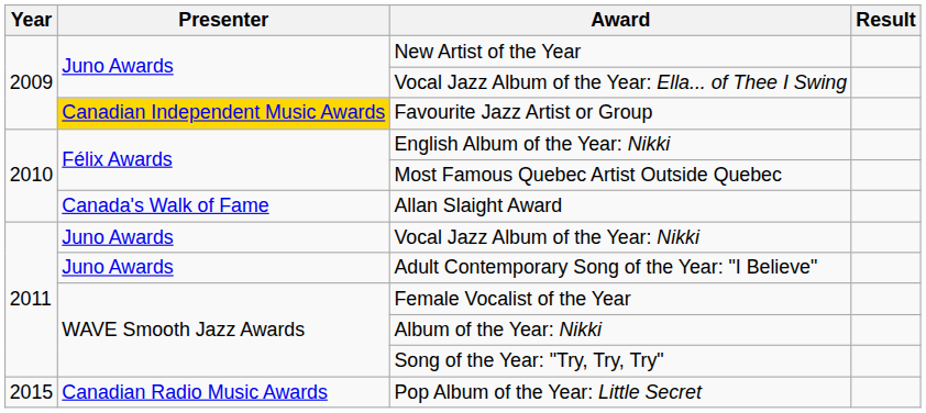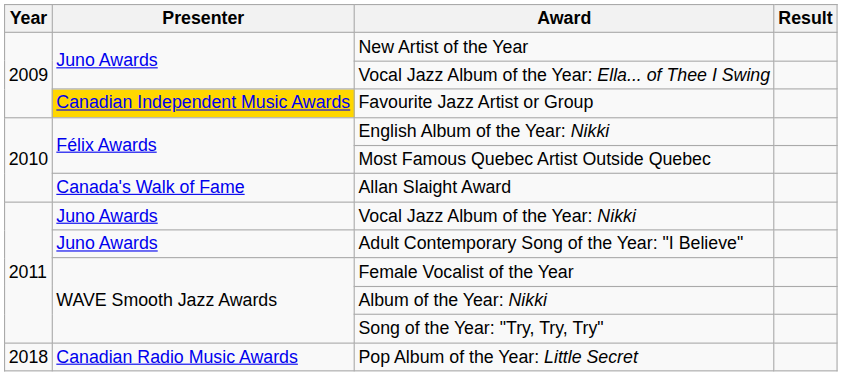 <table class="wikitable">
 <tr>
 <th>Year</th>
 <th>Presenter</th>
 <th>Award</th>
 <th>Result</th>
 </tr>
 <tr>
 <td rowspan="3">2009</td>
 <td rowspan="2"><a href='#'>Juno Awards</a></td>
 <td>New Artist of the Year</td>
 <td></td>
 </tr>
 <tr>
 <td>Vocal Jazz Album of the Year: <em>Ella... of Thee I Swing</em></td>
 <td></td>
 </tr>
 <tr>
 <td style="background: gold;"><a href='#'>Canadian Independent Music Awards</a></td>
 <td>Favourite Jazz Artist or Group</td>
 <td></td>
 </tr>
 <tr>
 <td rowspan="3">2010</td>
 <td rowspan="2"><a href='#'>Félix Awards</a></td>
 <td>English Album of the Year: <em>Nikki</em></td>
 <td></td>
 </tr>
 <tr>
 <td>Most Famous Quebec Artist Outside Quebec</td>
 <td></td>
 </tr>
 <tr>
 <td><a href='#'>Canada's Walk of Fame</a></td>
 <td>Allan Slaight Award</td>
 <td></td>
 </tr>
 <tr>
 <td rowspan="5">2011</td>
 <td><a href='#'>Juno Awards</a></td>
 <td>Vocal Jazz Album of the Year: <em>Nikki</em></td>
 <td></td>
 </tr>
 <tr>
 <td><a href='#'>Juno Awards</a></td>
 <td>Adult Contemporary Song of the Year: "I Believe"</td>
 <td></td>
 </tr>
 <tr>
 <td rowspan="3">WAVE Smooth Jazz Awards</td>
 <td>Female Vocalist of the Year</td>
 <td></td>
 </tr>
 <tr>
 <td>Album of the Year: <em>Nikki</em></td>
 <td></td>
 </tr>
 <tr>
 <td>Song of the Year: "Try, Try, Try"</td>
 <td></td>
 </tr>
 <tr>
-<td>2015</td>
+<td>2018</td>
 <td><a href='#'>Canadian Radio Music Awards</a></td>
 <td>Pop Album of the Year: <em>Little Secret</em></td>
 <td></td>
 </tr>
 </table>
